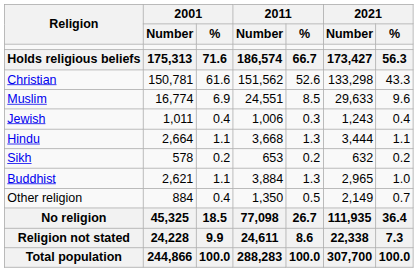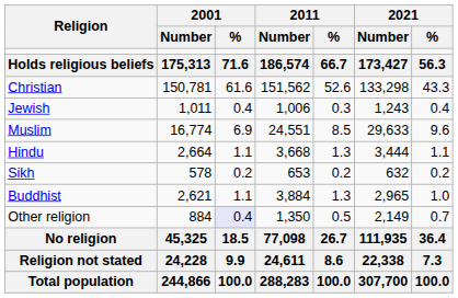 <table class="wikitable sortable mw-collapsible">
 <tr>
 <th rowspan="2">Religion</th>
 <th colspan="2">2001</th>
 <th colspan="2">2011</th>
 <th colspan="2">2021</th>
 </tr>
 <tr>
 <th>Number</th>
 <th>%</th>
 <th>Number</th>
 <th>%</th>
 <th>Number</th>
 <th>%</th>
 </tr>
 <tr>
 <td></td>
 <td></td>
 <td></td>
 <td></td>
 <td></td>
 <td></td>
 </tr>
 <tr>
 <th>Holds religious beliefs</th>
 <th>175,313</th>
 <th>71.6</th>
 <th>186,574</th>
 <th>66.7</th>
 <th>173,427</th>
 <th>56.3</th>
 </tr>
 <tr>
 <td><a href='#'>Christian</a></td>
 <td align="right">150,781</td>
 <td align="right">61.6</td>
 <td align="right">151,562</td>
 <td align="right">52.6</td>
 <td align="right">133,298</td>
 <td align="right">43.3</td>
 </tr>
 <tr>
+<td><a href='#'>Jewish</a></td>
+<td align="right">1,011</td>
+<td align="right">0.4</td>
+<td align="right">1,006</td>
+<td align="right">0.3</td>
+<td align="right">1,243</td>
+<td align="right">0.4</td>
+</tr>
+<tr>
 <td><a href='#'>Muslim</a></td>
 <td align="right">16,774</td>
 <td align="right">6.9</td>
 <td align="right">24,551</td>
 <td align="right">8.5</td>
 <td align="right">29,633</td>
 <td align="right">9.6</td>
-</tr>
-<tr>
-<td><a href='#'>Jewish</a></td>
-<td align="right">1,011</td>
-<td align="right">0.4</td>
-<td align="right">1,006</td>
-<td align="right">0.3</td>
-<td align="right">1,243</td>
-<td align="right">0.4</td>
 </tr>
 <tr>
 <td><a href='#'>Hindu</a></td>
 <td align="right">2,664</td>
 <td align="right">1.1</td>
 <td align="right">3,668</td>
 <td align="right">1.3</td>
 <td align="right">3,444</td>
 <td align="right">1.1</td>
 </tr>
 <tr>
 <td><a href='#'>Sikh</a></td>
 <td align="right">578</td>
 <td align="right">0.2</td>
 <td align="right">653</td>
 <td align="right">0.2</td>
 <td align="right">632</td>
 <td align="right">0.2</td>
 </tr>
 <tr>
 <td><a href='#'>Buddhist</a></td>
 <td align="right">2,621</td>
 <td align="right">1.1</td>
 <td align="right">3,884</td>
 <td align="right">1.3</td>
 <td align="right">2,965</td>
 <td align="right">1.0</td>
 </tr>
 <tr>
 <td>Other religion</td>
 <td align="right">884</td>
-<td align="right">0.4</td>
+<td align="right" style="background: lavender;">0.4</td>
 <td align="right">1,350</td>
 <td align="right">0.5</td>
 <td align="right">2,149</td>
 <td align="right">0.7</td>
 </tr>
 <tr>
 <th>No religion</th>
 <th align="right">45,325</th>
 <th align="right">18.5</th>
 <th align="right">77,098</th>
 <th align="right">26.7</th>
 <th align="right">111,935</th>
 <th align="right">36.4</th>
 </tr>
 <tr>
 <th>Religion not stated</th>
 <th align="right">24,228</th>
 <th align="right">9.9</th>
 <th align="right">24,611</th>
 <th align="right">8.6</th>
 <th align="right">22,338</th>
 <th align="right">7.3</th>
 </tr>
 <tr>
 <th>Total population</th>
 <th align="right">244,866</th>
 <th align="right">100.0</th>
 <th align="right">288,283</th>
 <th align="right">100.0</th>
 <th align="right">307,700</th>
 <th align="right">100.0</th>
 </tr>
 </table>
